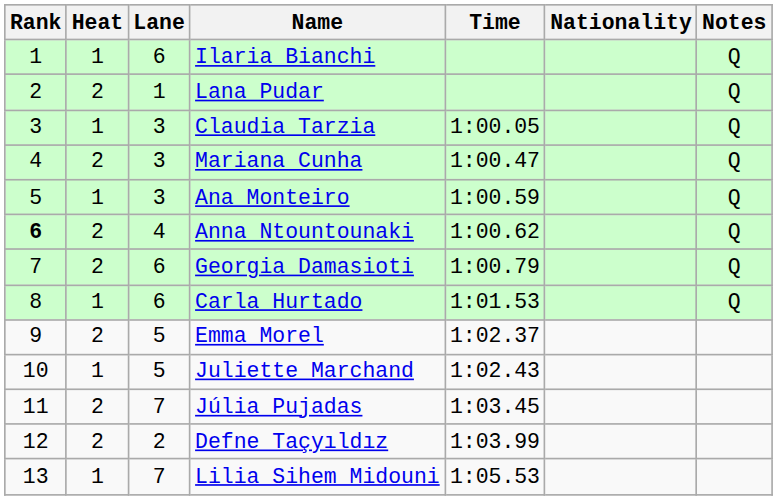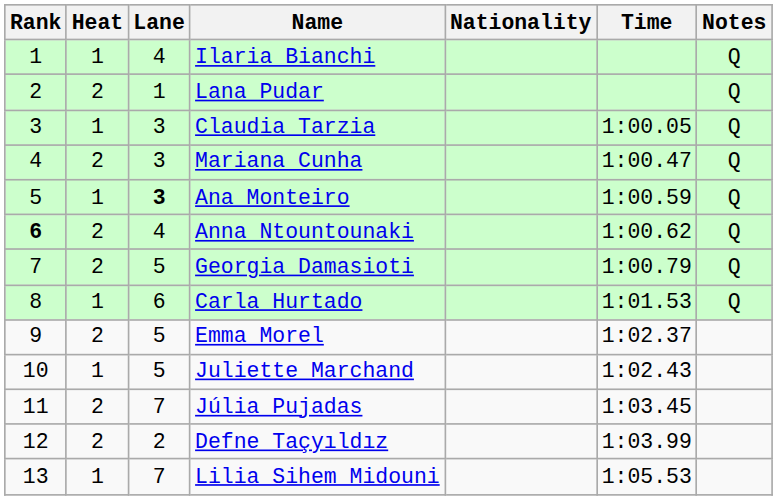 <table class="wikitable sortable" style="text-align:center">
 <tr>
 <th>Rank</th>
 <th>Heat</th>
 <th>Lane</th>
 <th>Name</th>
+<th>Nationality</th>
 <th>Time</th>
-<th>Nationality</th>
 <th>Notes</th>
 </tr>
 <tr bgcolor=ccffcc>
 <td>1</td>
 <td>1</td>
-<td>6</td>
+<td>4</td>
 <td align=left><a href='#'>Ilaria Bianchi</a></td>
+<td align=left></td>
 <td></td>
-<td align=left></td>
 <td>Q</td>
 </tr>
 <tr bgcolor=ccffcc>
 <td>2</td>
 <td>2</td>
 <td>1</td>
 <td align=left><a href='#'>Lana Pudar</a></td>
+<td align=left></td>
 <td></td>
-<td align=left></td>
 <td>Q</td>
 </tr>
 <tr bgcolor=ccffcc>
 <td>3</td>
 <td>1</td>
 <td>3</td>
 <td align=left><a href='#'>Claudia Tarzia</a></td>
+<td align=left></td>
 <td>1:00.05</td>
-<td align=left></td>
 <td>Q</td>
 </tr>
 <tr bgcolor=ccffcc>
 <td>4</td>
 <td>2</td>
 <td>3</td>
 <td align=left><a href='#'>Mariana Cunha</a></td>
+<td align=left></td>
 <td>1:00.47</td>
-<td align=left></td>
 <td>Q</td>
 </tr>
 <tr bgcolor=ccffcc>
 <td>5</td>
 <td>1</td>
-<td>3</td>
+<td><strong>3</strong></td>
 <td align=left><a href='#'>Ana Monteiro</a></td>
+<td align=left></td>
 <td>1:00.59</td>
-<td align=left></td>
 <td>Q</td>
 </tr>
 <tr bgcolor=ccffcc>
 <td><strong>6</strong></td>
 <td>2</td>
 <td>4</td>
 <td align=left><a href='#'>Anna Ntountounaki</a></td>
+<td align=left></td>
 <td>1:00.62</td>
-<td align=left></td>
 <td>Q</td>
 </tr>
 <tr bgcolor=ccffcc>
 <td>7</td>
 <td>2</td>
-<td>6</td>
+<td>5</td>
 <td align=left><a href='#'>Georgia Damasioti</a></td>
+<td align=left></td>
 <td>1:00.79</td>
-<td align=left></td>
 <td>Q</td>
 </tr>
 <tr bgcolor=ccffcc>
 <td>8</td>
 <td>1</td>
 <td>6</td>
 <td align=left><a href='#'>Carla Hurtado</a></td>
+<td align=left></td>
 <td>1:01.53</td>
-<td align=left></td>
 <td>Q</td>
 </tr>
 <tr>
 <td>9</td>
 <td>2</td>
 <td>5</td>
 <td align=left><a href='#'>Emma Morel</a></td>
+<td align=left></td>
 <td>1:02.37</td>
-<td align=left></td>
 <td></td>
 </tr>
 <tr>
 <td>10</td>
 <td>1</td>
 <td>5</td>
 <td align=left><a href='#'>Juliette Marchand</a></td>
+<td align=left></td>
 <td>1:02.43</td>
-<td align=left></td>
 <td></td>
 </tr>
 <tr>
 <td>11</td>
 <td>2</td>
 <td>7</td>
 <td align=left><a href='#'>Júlia Pujadas</a></td>
+<td align=left></td>
 <td>1:03.45</td>
-<td align=left></td>
 <td></td>
 </tr>
 <tr>
 <td>12</td>
 <td>2</td>
 <td>2</td>
 <td align=left><a href='#'>Defne Taçyıldız</a></td>
+<td align=left></td>
 <td>1:03.99</td>
-<td align=left></td>
 <td></td>
 </tr>
 <tr>
 <td>13</td>
 <td>1</td>
 <td>7</td>
 <td align=left><a href='#'>Lilia Sihem Midouni</a></td>
+<td align=left></td>
 <td>1:05.53</td>
-<td align=left></td>
 <td></td>
 </tr>
 </table>
